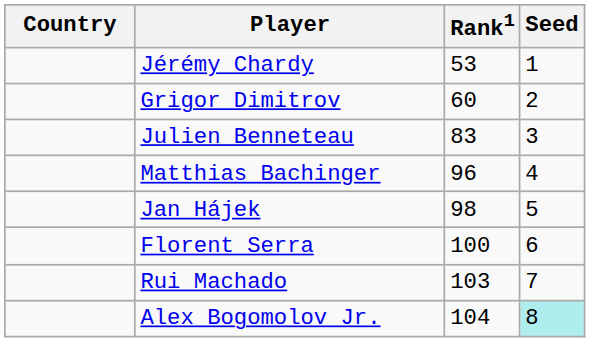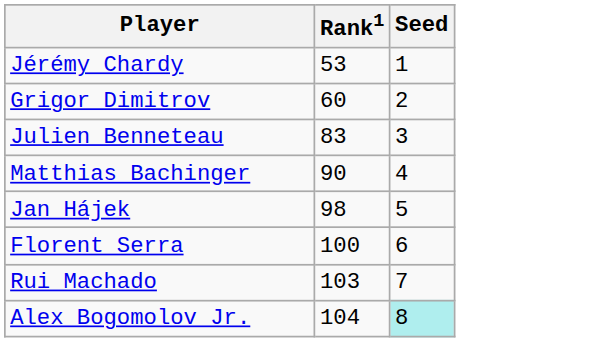 <table class="sortable wikitable">
 <tr>
-<th width="70">Country</th>
 <th width="175">Player</th>
 <th>Rank<sup>1</sup></th>
 <th>Seed</th>
 </tr>
 <tr>
-<td></td>
 <td><a href='#'>Jérémy Chardy</a></td>
 <td>53</td>
 <td>1</td>
 </tr>
 <tr>
-<td></td>
 <td><a href='#'>Grigor Dimitrov</a></td>
 <td>60</td>
 <td>2</td>
 </tr>
 <tr>
-<td></td>
 <td><a href='#'>Julien Benneteau</a></td>
 <td>83</td>
 <td>3</td>
 </tr>
 <tr>
-<td></td>
 <td><a href='#'>Matthias Bachinger</a></td>
-<td>96</td>
+<td>90</td>
 <td>4</td>
 </tr>
 <tr>
-<td></td>
 <td><a href='#'>Jan Hájek</a></td>
 <td>98</td>
 <td>5</td>
 </tr>
 <tr>
-<td></td>
 <td><a href='#'>Florent Serra</a></td>
 <td>100</td>
 <td>6</td>
 </tr>
 <tr>
-<td></td>
 <td><a href='#'>Rui Machado</a></td>
 <td>103</td>
 <td>7</td>
 </tr>
 <tr>
-<td></td>
 <td><a href='#'>Alex Bogomolov Jr.</a></td>
 <td>104</td>
 <td style="background: paleturquoise;">8</td>
 </tr>
 </table>
